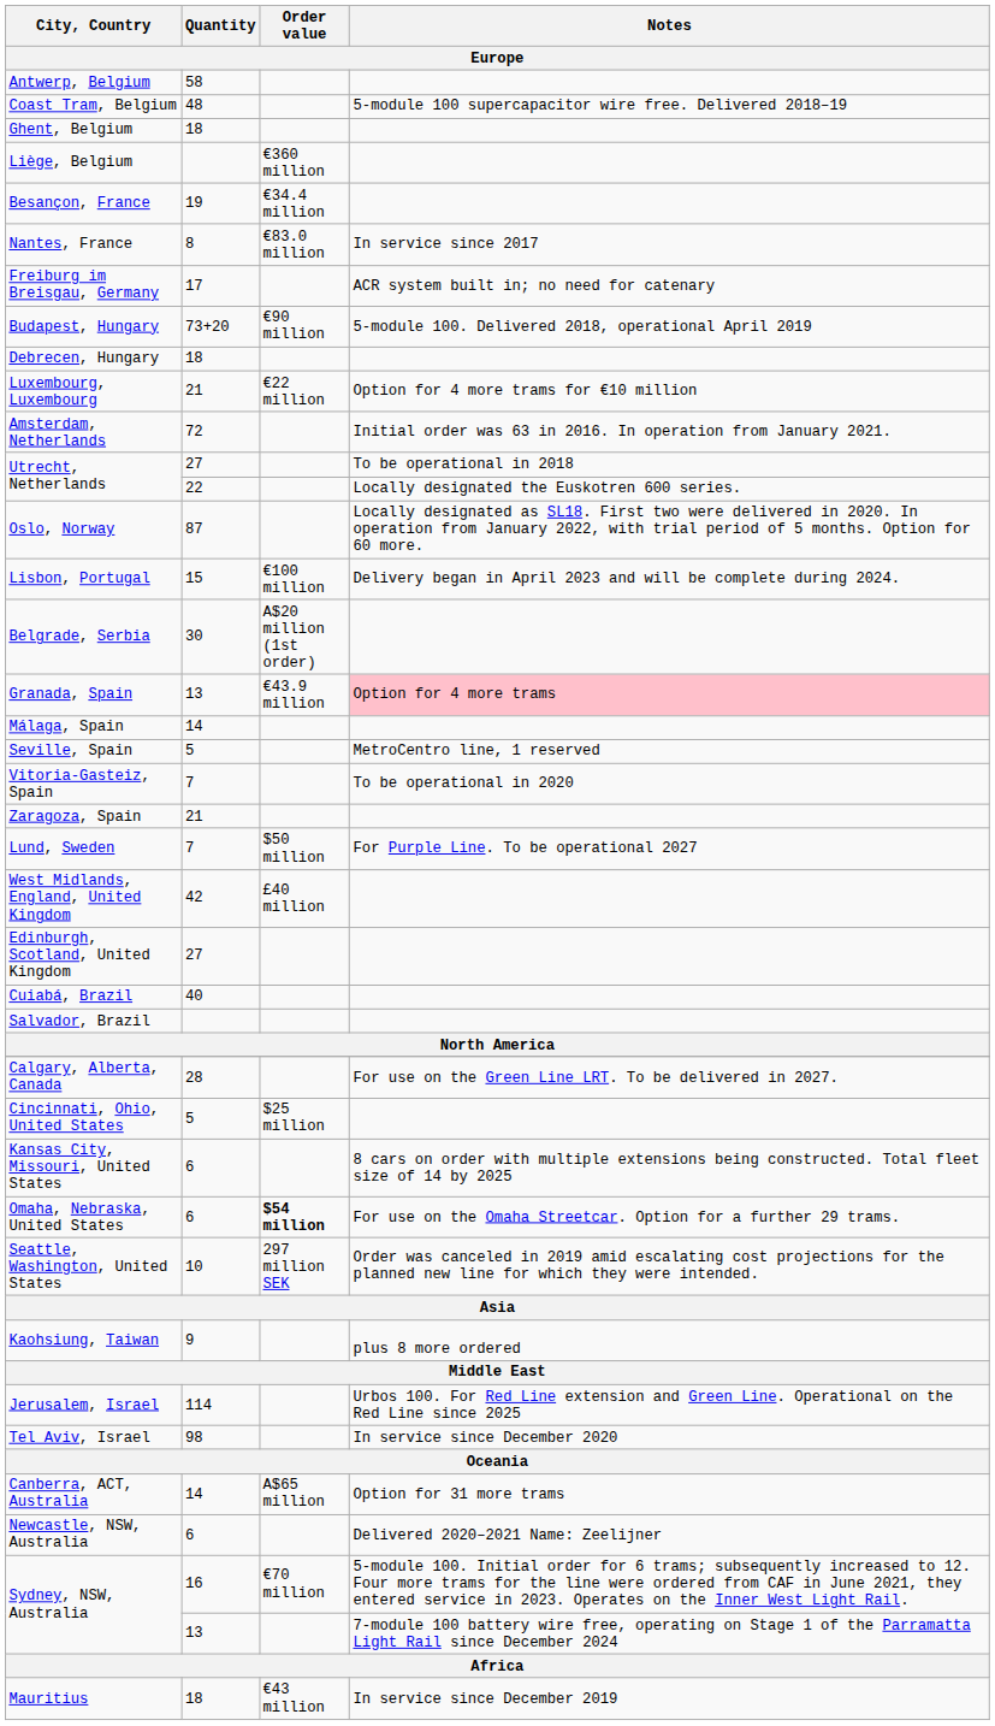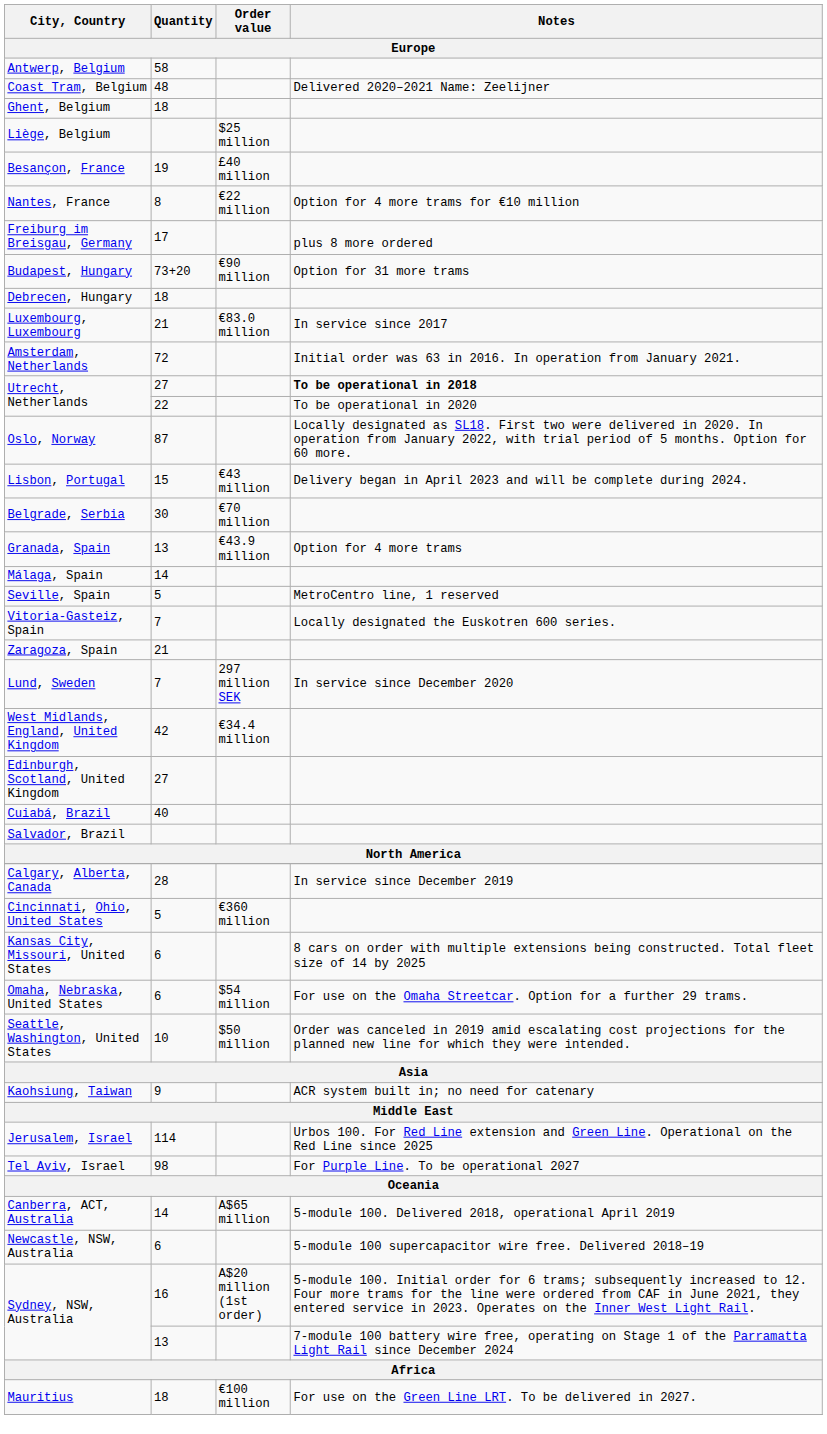 <table class="wikitable">
 <tr>
 <th>City, Country</th>
 <th>Quantity</th>
 <th>Order value</th>
 <th>Notes</th>
 </tr>
 <tr>
 <th colspan="4">Europe</th>
 </tr>
 <tr>
 <td><a href='#'>Antwerp</a>, <a href='#'>Belgium</a></td>
 <td>58</td>
 <td></td>
 <td></td>
 </tr>
 <tr>
 <td><a href='#'>Coast Tram</a>, Belgium</td>
 <td>48</td>
 <td></td>
-<td>5-module 100 supercapacitor wire free. Delivered 2018–19</td>
+<td>Delivered 2020–2021 Name: Zeelijner</td>
 </tr>
 <tr>
 <td><a href='#'>Ghent</a>, Belgium</td>
 <td>18</td>
 <td></td>
 <td></td>
 </tr>
 <tr>
 <td><a href='#'>Liège</a>, Belgium</td>
 <td></td>
-<td>€360 million </td>
+<td>$25 million</td>
 <td></td>
 </tr>
 <tr>
 <td><a href='#'>Besançon</a>, <a href='#'>France</a></td>
 <td>19</td>
-<td>€34.4 million</td>
+<td>£40 million</td>
 <td></td>
 </tr>
 <tr>
 <td><a href='#'>Nantes</a>, France</td>
 <td>8</td>
-<td>€83.0 million</td>
-<td>In service since 2017</td>
+<td>€22 million</td>
+<td>Option for 4 more trams for €10 million</td>
 </tr>
 <tr>
 <td><a href='#'>Freiburg im Breisgau</a>, <a href='#'>Germany</a></td>
 <td>17</td>
 <td></td>
-<td>ACR system built in; no need for catenary</td>
+<td><br>plus 8 more ordered </td>
 </tr>
 <tr>
 <td><a href='#'>Budapest</a>, <a href='#'>Hungary</a></td>
 <td>73+20</td>
 <td>€90 million</td>
-<td>5-module 100. Delivered 2018, operational April 2019</td>
+<td>Option for 31 more trams</td>
 </tr>
 <tr>
 <td><a href='#'>Debrecen</a>, Hungary</td>
 <td>18</td>
 <td></td>
 <td></td>
 </tr>
 <tr>
 <td><a href='#'>Luxembourg</a>, <a href='#'>Luxembourg</a></td>
 <td>21</td>
-<td>€22 million</td>
-<td>Option for 4 more trams for €10 million</td>
+<td>€83.0 million</td>
+<td>In service since 2017</td>
 </tr>
 <tr>
 <td><a href='#'>Amsterdam</a>, <a href='#'>Netherlands</a></td>
 <td>72 </td>
 <td></td>
 <td>Initial order was 63 in 2016. In operation from January 2021.</td>
 </tr>
 <tr>
 <td rowspan="2"><a href='#'>Utrecht</a>, Netherlands</td>
 <td>27</td>
 <td></td>
-<td>To be operational in 2018</td>
+<td><strong>To be operational in 2018</strong></td>
 </tr>
 <tr>
 <td>22</td>
 <td></td>
-<td>Locally designated the Euskotren 600 series.</td>
+<td>To be operational in 2020</td>
 </tr>
 <tr>
 <td><a href='#'>Oslo</a>, <a href='#'>Norway</a></td>
 <td>87</td>
 <td></td>
 <td>Locally designated as <a href='#'>SL18</a>. First two were delivered in 2020. In operation from January 2022, with trial period of 5 months. Option for 60 more.</td>
 </tr>
 <tr>
 <td><a href='#'>Lisbon</a>, <a href='#'>Portugal</a></td>
 <td>15</td>
-<td>€100 million</td>
+<td>€43 million </td>
 <td>Delivery began in April 2023 and will be complete during 2024.</td>
 </tr>
 <tr>
 <td><a href='#'>Belgrade</a>, <a href='#'>Serbia</a></td>
 <td>30</td>
-<td>A$20 million<br>(1st order)</td>
+<td>€70 million</td>
 <td></td>
 </tr>
 <tr>
 <td><a href='#'>Granada</a>, <a href='#'>Spain</a></td>
 <td>13</td>
 <td>€43.9 million</td>
-<td style="background: pink;">Option for 4 more trams</td>
+<td>Option for 4 more trams</td>
 </tr>
 <tr>
 <td><a href='#'>Málaga</a>, Spain</td>
 <td>14</td>
 <td></td>
 <td></td>
 </tr>
 <tr>
 <td><a href='#'>Seville</a>, Spain</td>
 <td>5</td>
 <td></td>
 <td>MetroCentro line, 1 reserved</td>
 </tr>
 <tr>
 <td><a href='#'>Vitoria-Gasteiz</a>, Spain</td>
 <td>7</td>
 <td></td>
-<td>To be operational in 2020</td>
+<td>Locally designated the Euskotren 600 series.</td>
 </tr>
 <tr>
 <td><a href='#'>Zaragoza</a>, Spain</td>
 <td>21</td>
 <td></td>
 <td></td>
 </tr>
 <tr>
 <td><a href='#'>Lund</a>, <a href='#'>Sweden</a></td>
 <td>7</td>
-<td>$50 million</td>
-<td>For <a href='#'>Purple Line</a>. To be operational 2027</td>
+<td>297 million <a href='#'>SEK</a></td>
+<td>In service since December 2020</td>
 </tr>
 <tr>
 <td><a href='#'>West Midlands</a>, <a href='#'>England</a>, <a href='#'>United Kingdom</a></td>
 <td>42</td>
-<td>£40 million</td>
+<td>€34.4 million</td>
 <td></td>
 </tr>
 <tr>
 <td><a href='#'>Edinburgh</a>, <a href='#'>Scotland</a>, United Kingdom</td>
 <td>27</td>
 <td></td>
 <td></td>
 </tr>
 <tr>
 <td><a href='#'>Cuiabá</a>, <a href='#'>Brazil</a></td>
 <td>40</td>
 <td></td>
 <td></td>
 </tr>
 <tr>
 <td><a href='#'>Salvador</a>, Brazil</td>
 <td></td>
 <td></td>
 <td></td>
 </tr>
 <tr>
 <th colspan="4">North America</th>
 </tr>
 <tr>
 </tr>
 <tr>
 <td><a href='#'>Calgary</a>, <a href='#'>Alberta</a>, <a href='#'>Canada</a></td>
 <td>28</td>
 <td></td>
-<td>For use on the <a href='#'>Green Line LRT</a>. To be delivered in 2027.</td>
+<td>In service since December 2019</td>
 </tr>
 <tr>
 <td><a href='#'>Cincinnati</a>, <a href='#'>Ohio</a>, <a href='#'>United States</a></td>
 <td>5</td>
-<td>$25 million</td>
+<td>€360 million </td>
 <td></td>
 </tr>
 <tr>
 <td><a href='#'>Kansas City</a>, <a href='#'>Missouri</a>, United States</td>
 <td>6</td>
 <td></td>
 <td>8 cars on order with multiple extensions being constructed. Total fleet size of 14 by 2025</td>
 </tr>
 <tr>
 <td><a href='#'>Omaha</a>, <a href='#'>Nebraska</a>, United States</td>
 <td>6</td>
-<td><strong>$54 million</strong></td>
+<td>$54 million</td>
 <td>For use on the <a href='#'>Omaha Streetcar</a>. Option for a further 29 trams.</td>
 </tr>
 <tr>
 <td><a href='#'>Seattle</a>, <a href='#'>Washington</a>, United States</td>
 <td>10</td>
-<td>297 million <a href='#'>SEK</a></td>
+<td>$50 million</td>
 <td> Order was canceled in 2019 amid escalating cost projections for the planned new line for which they were intended.</td>
 </tr>
 <tr>
 <th colspan="4">Asia</th>
 </tr>
 <tr>
 <td><a href='#'>Kaohsiung</a>, <a href='#'>Taiwan</a></td>
 <td>9</td>
 <td></td>
-<td><br>plus 8 more ordered </td>
+<td>ACR system built in; no need for catenary</td>
 </tr>
 <tr>
 <th colspan="4">Middle East</th>
 </tr>
 <tr>
 <td><a href='#'>Jerusalem</a>, <a href='#'>Israel</a></td>
 <td>114</td>
 <td></td>
 <td>Urbos 100. For <a href='#'>Red Line</a> extension and <a href='#'>Green Line</a>. Operational on the Red Line since 2025</td>
 </tr>
 <tr>
 <td><a href='#'>Tel Aviv</a>, Israel</td>
 <td>98</td>
 <td></td>
-<td>In service since December 2020</td>
+<td>For <a href='#'>Purple Line</a>. To be operational 2027</td>
 </tr>
 <tr>
 <th colspan="4">Oceania</th>
 </tr>
 <tr>
 <td><a href='#'>Canberra</a>, ACT, <a href='#'>Australia</a></td>
 <td>14</td>
 <td>A$65 million</td>
-<td>Option for 31 more trams</td>
+<td>5-module 100. Delivered 2018, operational April 2019</td>
 </tr>
 <tr>
 <td><a href='#'>Newcastle</a>, NSW, Australia</td>
 <td>6</td>
 <td></td>
-<td>Delivered 2020–2021 Name: Zeelijner</td>
+<td>5-module 100 supercapacitor wire free. Delivered 2018–19</td>
 </tr>
 <tr>
 <td rowspan="2"><a href='#'>Sydney</a>, NSW, Australia</td>
 <td>16</td>
-<td>€70 million</td>
+<td>A$20 million<br>(1st order)</td>
 <td>5-module 100. Initial order for 6 trams; subsequently increased to 12. Four more trams for the line were ordered from CAF in June 2021, they entered service in 2023. Operates on the <a href='#'>Inner West Light Rail</a>.</td>
 </tr>
 <tr>
 <td>13</td>
 <td></td>
 <td>7-module 100 battery wire free, operating on Stage 1 of the <a href='#'>Parramatta Light Rail</a> since December 2024</td>
 </tr>
 <tr>
 <th colspan="5">Africa</th>
 </tr>
 <tr>
 <td><a href='#'>Mauritius</a></td>
 <td>18</td>
-<td>€43 million </td>
-<td>In service since December 2019</td>
+<td>€100 million</td>
+<td>For use on the <a href='#'>Green Line LRT</a>. To be delivered in 2027.</td>
 </tr>
 </table>
